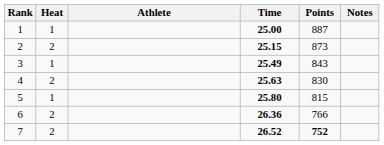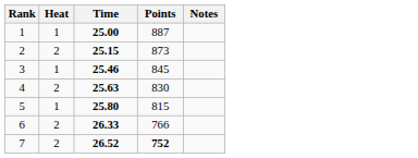 <table class="wikitable" style="text-align:center">
 <tr>
 <th width=40>Rank</th>
 <th width=40>Heat</th>
-<th width=250>Athlete</th>
 <th width=80>Time</th>
 <th width=55>Points</th>
 <th width=50>Notes</th>
 </tr>
 <tr>
 <td>1</td>
 <td>1</td>
-<td align=left></td>
 <td><strong>25.00</strong></td>
 <td>887</td>
 <td></td>
 </tr>
 <tr>
 <td>2</td>
 <td>2</td>
-<td align=left></td>
 <td><strong>25.15</strong></td>
 <td>873</td>
 <td></td>
 </tr>
 <tr>
 <td>3</td>
 <td>1</td>
-<td align=left></td>
-<td><strong>25.49</strong></td>
-<td>843</td>
+<td><strong>25.46</strong></td>
+<td>845</td>
 <td></td>
 </tr>
 <tr>
 <td>4</td>
 <td>2</td>
-<td align=left></td>
 <td><strong>25.63</strong></td>
 <td>830</td>
 <td></td>
 </tr>
 <tr>
 <td>5</td>
 <td>1</td>
-<td align=left></td>
 <td><strong>25.80</strong></td>
 <td>815</td>
 <td></td>
 </tr>
 <tr>
 <td>6</td>
 <td>2</td>
-<td align=left></td>
-<td><strong>26.36</strong></td>
+<td><strong>26.33</strong></td>
 <td>766</td>
 <td></td>
 </tr>
 <tr>
 <td>7</td>
 <td>2</td>
-<td align=left></td>
 <td><strong>26.52</strong></td>
 <td><strong>752</strong></td>
 <td></td>
 </tr>
 </table>
